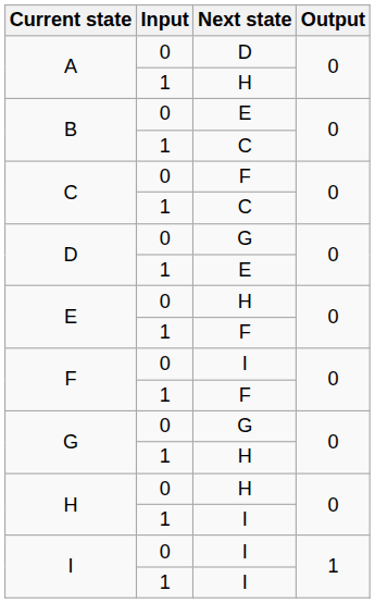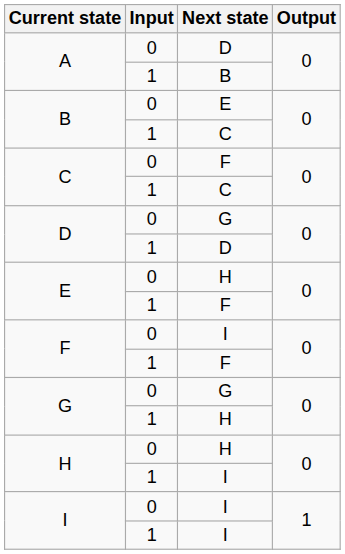 <table class="wikitable" style="text-align: center">
 <tr>
 <th>Current state</th>
 <th>Input</th>
 <th>Next state</th>
 <th>Output</th>
 </tr>
 <tr>
 <td rowspan=2>A</td>
 <td>0</td>
 <td>D</td>
 <td rowspan=2>0</td>
 </tr>
 <tr>
 <td>1</td>
-<td>H</td>
+<td>B</td>
 </tr>
 <tr>
 <td rowspan=2>B</td>
 <td>0</td>
 <td>E</td>
 <td rowspan=2>0</td>
 </tr>
 <tr>
 <td>1</td>
 <td>C</td>
 </tr>
 <tr>
 <td rowspan=2>C</td>
 <td>0</td>
 <td>F</td>
 <td rowspan=2>0</td>
 </tr>
 <tr>
 <td>1</td>
 <td>C</td>
 </tr>
 <tr>
 <td rowspan=2>D</td>
 <td>0</td>
 <td>G</td>
 <td rowspan=2>0</td>
 </tr>
 <tr>
 <td>1</td>
-<td>E</td>
+<td>D</td>
 </tr>
 <tr>
 <td rowspan=2>E</td>
 <td>0</td>
 <td>H</td>
 <td rowspan=2>0</td>
 </tr>
 <tr>
 <td>1</td>
 <td>F</td>
 </tr>
 <tr>
 <td rowspan=2>F</td>
 <td>0</td>
 <td>I</td>
 <td rowspan=2>0</td>
 </tr>
 <tr>
 <td>1</td>
 <td>F</td>
 </tr>
 <tr>
 <td rowspan=2>G</td>
 <td>0</td>
 <td>G</td>
 <td rowspan=2>0</td>
 </tr>
 <tr>
 <td>1</td>
 <td>H</td>
 </tr>
 <tr>
 <td rowspan=2>H</td>
 <td>0</td>
 <td>H</td>
 <td rowspan=2>0</td>
 </tr>
 <tr>
 <td>1</td>
 <td>I</td>
 </tr>
 <tr>
 <td rowspan=2>I</td>
 <td>0</td>
 <td>I</td>
 <td rowspan=2>1</td>
 </tr>
 <tr>
 <td>1</td>
 <td>I</td>
 </tr>
 </table>
